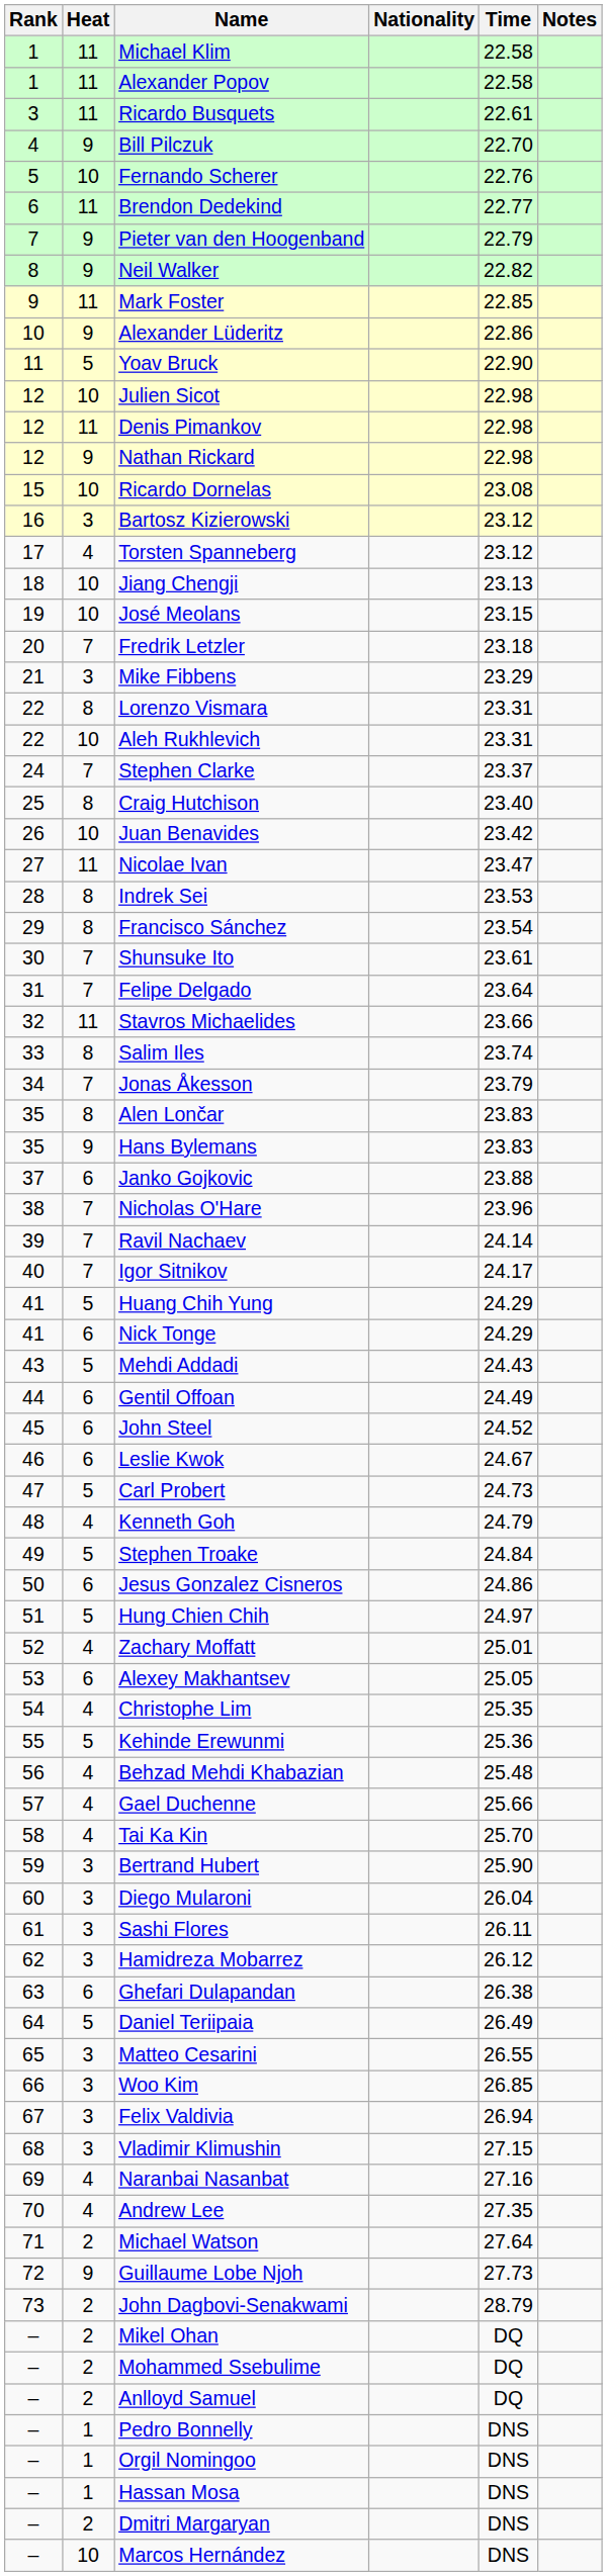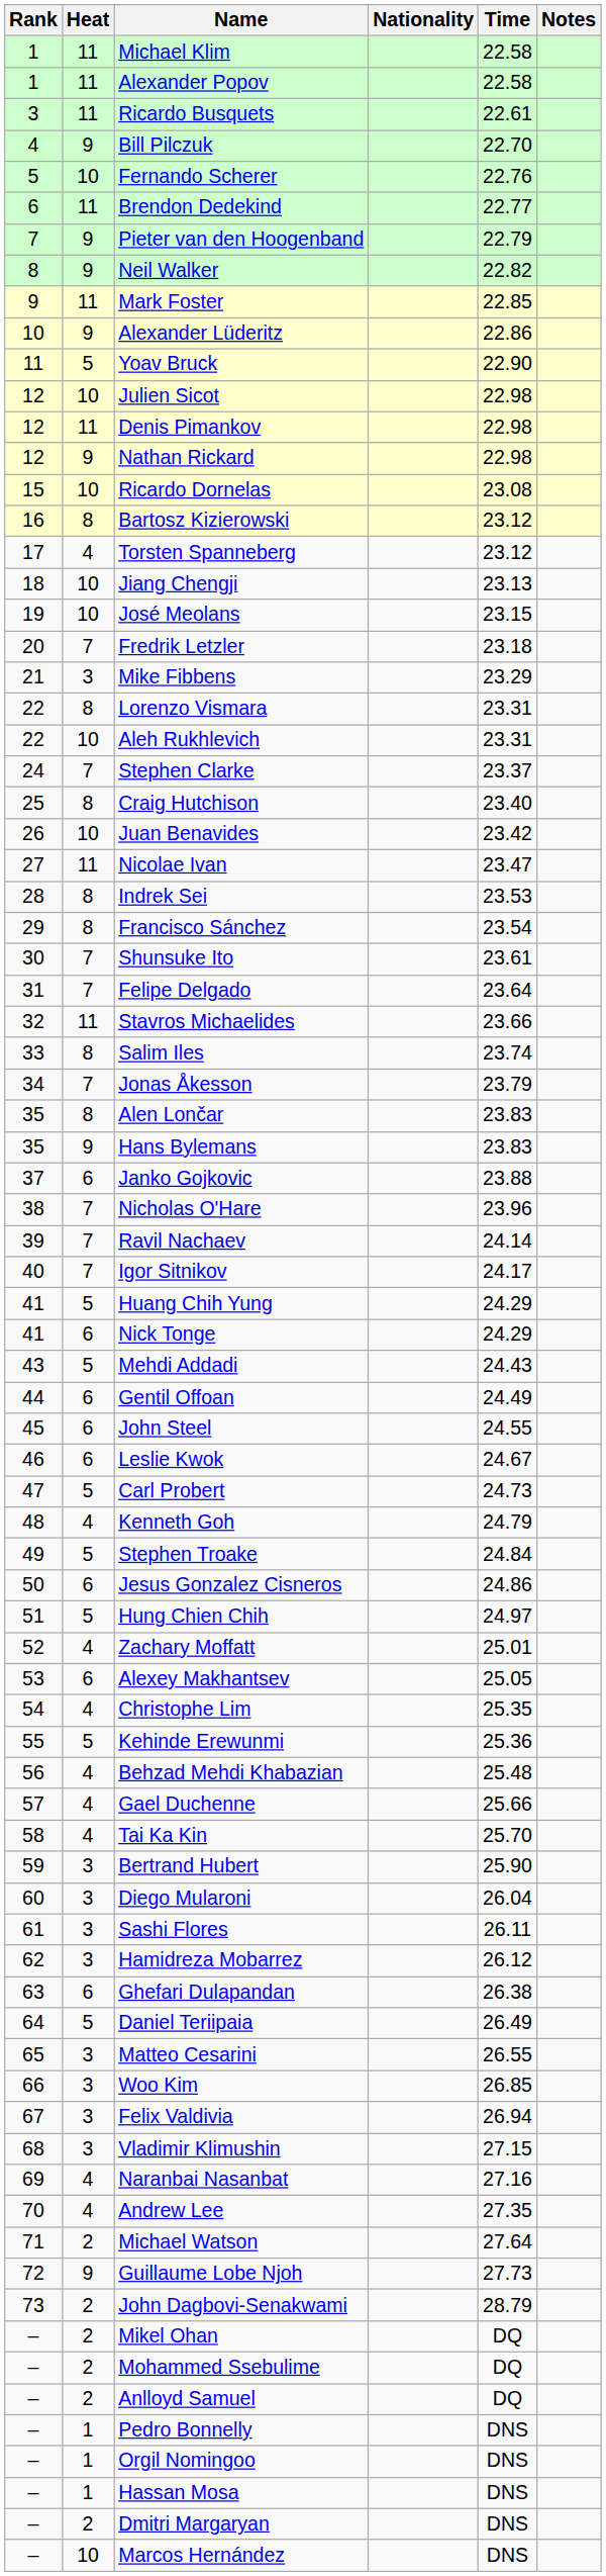 <table class="wikitable sortable" style="text-align:center">
 <tr>
 <th>Rank</th>
 <th>Heat</th>
 <th>Name</th>
 <th>Nationality</th>
 <th>Time</th>
 <th>Notes</th>
 </tr>
 <tr bgcolor=ccffcc>
 <td>1</td>
 <td>11</td>
 <td align=left><a href='#'>Michael Klim</a></td>
 <td align=left></td>
 <td>22.58</td>
 <td></td>
 </tr>
 <tr bgcolor=ccffcc>
 <td>1</td>
 <td>11</td>
 <td align=left><a href='#'>Alexander Popov</a></td>
 <td align=left></td>
 <td>22.58</td>
 <td></td>
 </tr>
 <tr bgcolor=ccffcc>
 <td>3</td>
 <td>11</td>
 <td align=left><a href='#'>Ricardo Busquets</a></td>
 <td align=left></td>
 <td>22.61</td>
 <td></td>
 </tr>
 <tr bgcolor=ccffcc>
 <td>4</td>
 <td>9</td>
 <td align=left><a href='#'>Bill Pilczuk</a></td>
 <td align=left></td>
 <td>22.70</td>
 <td></td>
 </tr>
 <tr bgcolor=ccffcc>
 <td>5</td>
 <td>10</td>
 <td align=left><a href='#'>Fernando Scherer</a></td>
 <td align=left></td>
 <td>22.76</td>
 <td></td>
 </tr>
 <tr bgcolor=ccffcc>
 <td>6</td>
 <td>11</td>
 <td align=left><a href='#'>Brendon Dedekind</a></td>
 <td align=left></td>
 <td>22.77</td>
 <td></td>
 </tr>
 <tr bgcolor=ccffcc>
 <td>7</td>
 <td>9</td>
 <td align=left><a href='#'>Pieter van den Hoogenband</a></td>
 <td align=left></td>
 <td>22.79</td>
 <td></td>
 </tr>
 <tr bgcolor=ccffcc>
 <td>8</td>
 <td>9</td>
 <td align=left><a href='#'>Neil Walker</a></td>
 <td align=left></td>
 <td>22.82</td>
 <td></td>
 </tr>
 <tr bgcolor=ffffcc>
 <td>9</td>
 <td>11</td>
 <td align=left><a href='#'>Mark Foster</a></td>
 <td align=left></td>
 <td>22.85</td>
 <td></td>
 </tr>
 <tr bgcolor=ffffcc>
 <td>10</td>
 <td>9</td>
 <td align=left><a href='#'>Alexander Lüderitz</a></td>
 <td align=left></td>
 <td>22.86</td>
 <td></td>
 </tr>
 <tr bgcolor=ffffcc>
 <td>11</td>
 <td>5</td>
 <td align=left><a href='#'>Yoav Bruck</a></td>
 <td align=left></td>
 <td>22.90</td>
 <td></td>
 </tr>
 <tr bgcolor=ffffcc>
 <td>12</td>
 <td>10</td>
 <td align=left><a href='#'>Julien Sicot</a></td>
 <td align=left></td>
 <td>22.98</td>
 <td></td>
 </tr>
 <tr bgcolor=ffffcc>
 <td>12</td>
 <td>11</td>
 <td align=left><a href='#'>Denis Pimankov</a></td>
 <td align=left></td>
 <td>22.98</td>
 <td></td>
 </tr>
 <tr bgcolor=ffffcc>
 <td>12</td>
 <td>9</td>
 <td align=left><a href='#'>Nathan Rickard</a></td>
 <td align=left></td>
 <td>22.98</td>
 <td></td>
 </tr>
 <tr bgcolor=ffffcc>
 <td>15</td>
 <td>10</td>
 <td align=left><a href='#'>Ricardo Dornelas</a></td>
 <td align=left></td>
 <td>23.08</td>
 <td></td>
 </tr>
 <tr bgcolor=ffffcc>
 <td>16</td>
-<td>3</td>
+<td>8</td>
 <td align=left><a href='#'>Bartosz Kizierowski</a></td>
 <td align=left></td>
 <td>23.12</td>
 <td></td>
 </tr>
 <tr>
 <td>17</td>
 <td>4</td>
 <td align=left><a href='#'>Torsten Spanneberg</a></td>
 <td align=left></td>
 <td>23.12</td>
 <td></td>
 </tr>
 <tr>
 <td>18</td>
 <td>10</td>
 <td align=left><a href='#'>Jiang Chengji</a></td>
 <td align=left></td>
 <td>23.13</td>
 <td></td>
 </tr>
 <tr>
 <td>19</td>
 <td>10</td>
 <td align=left><a href='#'>José Meolans</a></td>
 <td align=left></td>
 <td>23.15</td>
 <td></td>
 </tr>
 <tr>
 <td>20</td>
 <td>7</td>
 <td align=left><a href='#'>Fredrik Letzler</a></td>
 <td align=left></td>
 <td>23.18</td>
 <td></td>
 </tr>
 <tr>
 <td>21</td>
 <td>3</td>
 <td align=left><a href='#'>Mike Fibbens</a></td>
 <td align=left></td>
 <td>23.29</td>
 <td></td>
 </tr>
 <tr>
 <td>22</td>
 <td>8</td>
 <td align=left><a href='#'>Lorenzo Vismara</a></td>
 <td align=left></td>
 <td>23.31</td>
 <td></td>
 </tr>
 <tr>
 <td>22</td>
 <td>10</td>
 <td align=left><a href='#'>Aleh Rukhlevich</a></td>
 <td align=left></td>
 <td>23.31</td>
 <td></td>
 </tr>
 <tr>
 <td>24</td>
 <td>7</td>
 <td align=left><a href='#'>Stephen Clarke</a></td>
 <td align=left></td>
 <td>23.37</td>
 <td></td>
 </tr>
 <tr>
 <td>25</td>
 <td>8</td>
 <td align=left><a href='#'>Craig Hutchison</a></td>
 <td align=left></td>
 <td>23.40</td>
 <td></td>
 </tr>
 <tr>
 <td>26</td>
 <td>10</td>
 <td align=left><a href='#'>Juan Benavides</a></td>
 <td align=left></td>
 <td>23.42</td>
 <td></td>
 </tr>
 <tr>
 <td>27</td>
 <td>11</td>
 <td align=left><a href='#'>Nicolae Ivan</a></td>
 <td align=left></td>
 <td>23.47</td>
 <td></td>
 </tr>
 <tr>
 <td>28</td>
 <td>8</td>
 <td align=left><a href='#'>Indrek Sei</a></td>
 <td align=left></td>
 <td>23.53</td>
 <td></td>
 </tr>
 <tr>
 <td>29</td>
 <td>8</td>
 <td align=left><a href='#'>Francisco Sánchez</a></td>
 <td align=left></td>
 <td>23.54</td>
 <td></td>
 </tr>
 <tr>
 <td>30</td>
 <td>7</td>
 <td align=left><a href='#'>Shunsuke Ito</a></td>
 <td align=left></td>
 <td>23.61</td>
 <td></td>
 </tr>
 <tr>
 <td>31</td>
 <td>7</td>
 <td align=left><a href='#'>Felipe Delgado</a></td>
 <td align=left></td>
 <td>23.64</td>
 <td></td>
 </tr>
 <tr>
 <td>32</td>
 <td>11</td>
 <td align=left><a href='#'>Stavros Michaelides</a></td>
 <td align=left></td>
 <td>23.66</td>
 <td></td>
 </tr>
 <tr>
 <td>33</td>
 <td>8</td>
 <td align=left><a href='#'>Salim Iles</a></td>
 <td align=left></td>
 <td>23.74</td>
 <td></td>
 </tr>
 <tr>
 <td>34</td>
 <td>7</td>
 <td align=left><a href='#'>Jonas Åkesson</a></td>
 <td align=left></td>
 <td>23.79</td>
 <td></td>
 </tr>
 <tr>
 <td>35</td>
 <td>8</td>
 <td align=left><a href='#'>Alen Lončar</a></td>
 <td align=left></td>
 <td>23.83</td>
 <td></td>
 </tr>
 <tr>
 <td>35</td>
 <td>9</td>
 <td align=left><a href='#'>Hans Bylemans</a></td>
 <td align=left></td>
 <td>23.83</td>
 <td></td>
 </tr>
 <tr>
 <td>37</td>
 <td>6</td>
 <td align=left><a href='#'>Janko Gojkovic</a></td>
 <td align=left></td>
 <td>23.88</td>
 <td></td>
 </tr>
 <tr>
 <td>38</td>
 <td>7</td>
 <td align=left><a href='#'>Nicholas O'Hare</a></td>
 <td align=left></td>
 <td>23.96</td>
 <td></td>
 </tr>
 <tr>
 <td>39</td>
 <td>7</td>
 <td align=left><a href='#'>Ravil Nachaev</a></td>
 <td align=left></td>
 <td>24.14</td>
 <td></td>
 </tr>
 <tr>
 <td>40</td>
 <td>7</td>
 <td align=left><a href='#'>Igor Sitnikov</a></td>
 <td align=left></td>
 <td>24.17</td>
 <td></td>
 </tr>
 <tr>
 <td>41</td>
 <td>5</td>
 <td align=left><a href='#'>Huang Chih Yung</a></td>
 <td align=left></td>
 <td>24.29</td>
 <td></td>
 </tr>
 <tr>
 <td>41</td>
 <td>6</td>
 <td align=left><a href='#'>Nick Tonge</a></td>
 <td align=left></td>
 <td>24.29</td>
 <td></td>
 </tr>
 <tr>
 <td>43</td>
 <td>5</td>
 <td align=left><a href='#'>Mehdi Addadi</a></td>
 <td align=left></td>
 <td>24.43</td>
 <td></td>
 </tr>
 <tr>
 <td>44</td>
 <td>6</td>
 <td align=left><a href='#'>Gentil Offoan</a></td>
 <td align=left></td>
 <td>24.49</td>
 <td></td>
 </tr>
 <tr>
 <td>45</td>
 <td>6</td>
 <td align=left><a href='#'>John Steel</a></td>
 <td align=left></td>
-<td>24.52</td>
+<td>24.55</td>
 <td></td>
 </tr>
 <tr>
 <td>46</td>
 <td>6</td>
 <td align=left><a href='#'>Leslie Kwok</a></td>
 <td align=left></td>
 <td>24.67</td>
 <td></td>
 </tr>
 <tr>
 <td>47</td>
 <td>5</td>
 <td align=left><a href='#'>Carl Probert</a></td>
 <td align=left></td>
 <td>24.73</td>
 <td></td>
 </tr>
 <tr>
 <td>48</td>
 <td>4</td>
 <td align=left><a href='#'>Kenneth Goh</a></td>
 <td align=left></td>
 <td>24.79</td>
 <td></td>
 </tr>
 <tr>
 <td>49</td>
 <td>5</td>
 <td align=left><a href='#'>Stephen Troake</a></td>
 <td align=left></td>
 <td>24.84</td>
 <td></td>
 </tr>
 <tr>
 <td>50</td>
 <td>6</td>
 <td align=left><a href='#'>Jesus Gonzalez Cisneros</a></td>
 <td align=left></td>
 <td>24.86</td>
 <td></td>
 </tr>
 <tr>
 <td>51</td>
 <td>5</td>
 <td align=left><a href='#'>Hung Chien Chih</a></td>
 <td align=left></td>
 <td>24.97</td>
 <td></td>
 </tr>
 <tr>
 <td>52</td>
 <td>4</td>
 <td align=left><a href='#'>Zachary Moffatt</a></td>
 <td align=left></td>
 <td>25.01</td>
 <td></td>
 </tr>
 <tr>
 <td>53</td>
 <td>6</td>
 <td align=left><a href='#'>Alexey Makhantsev</a></td>
 <td align=left></td>
 <td>25.05</td>
 <td></td>
 </tr>
 <tr>
 <td>54</td>
 <td>4</td>
 <td align=left><a href='#'>Christophe Lim</a></td>
 <td align=left></td>
 <td>25.35</td>
 <td></td>
 </tr>
 <tr>
 <td>55</td>
 <td>5</td>
 <td align=left><a href='#'>Kehinde Erewunmi</a></td>
 <td align=left></td>
 <td>25.36</td>
 <td></td>
 </tr>
 <tr>
 <td>56</td>
 <td>4</td>
 <td align=left><a href='#'>Behzad Mehdi Khabazian</a></td>
 <td align=left></td>
 <td>25.48</td>
 <td></td>
 </tr>
 <tr>
 <td>57</td>
 <td>4</td>
 <td align=left><a href='#'>Gael Duchenne</a></td>
 <td align=left></td>
 <td>25.66</td>
 <td></td>
 </tr>
 <tr>
 <td>58</td>
 <td>4</td>
 <td align=left><a href='#'>Tai Ka Kin</a></td>
 <td align=left></td>
 <td>25.70</td>
 <td></td>
 </tr>
 <tr>
 <td>59</td>
 <td>3</td>
 <td align=left><a href='#'>Bertrand Hubert</a></td>
 <td align=left></td>
 <td>25.90</td>
 <td></td>
 </tr>
 <tr>
 <td>60</td>
 <td>3</td>
 <td align=left><a href='#'>Diego Mularoni</a></td>
 <td align=left></td>
 <td>26.04</td>
 <td></td>
 </tr>
 <tr>
 <td>61</td>
 <td>3</td>
 <td align=left><a href='#'>Sashi Flores</a></td>
 <td align=left></td>
 <td>26.11</td>
 <td></td>
 </tr>
 <tr>
 <td>62</td>
 <td>3</td>
 <td align=left><a href='#'>Hamidreza Mobarrez</a></td>
 <td align=left></td>
 <td>26.12</td>
 <td></td>
 </tr>
 <tr>
 <td>63</td>
 <td>6</td>
 <td align=left><a href='#'>Ghefari Dulapandan</a></td>
 <td align=left></td>
 <td>26.38</td>
 <td></td>
 </tr>
 <tr>
 <td>64</td>
 <td>5</td>
 <td align=left><a href='#'>Daniel Teriipaia</a></td>
 <td align=left></td>
 <td>26.49</td>
 <td></td>
 </tr>
 <tr>
 <td>65</td>
 <td>3</td>
 <td align=left><a href='#'>Matteo Cesarini</a></td>
 <td align=left></td>
 <td>26.55</td>
 <td></td>
 </tr>
 <tr>
 <td>66</td>
 <td>3</td>
 <td align=left><a href='#'>Woo Kim</a></td>
 <td align=left></td>
 <td>26.85</td>
 <td></td>
 </tr>
 <tr>
 <td>67</td>
 <td>3</td>
 <td align=left><a href='#'>Felix Valdivia</a></td>
 <td align=left></td>
 <td>26.94</td>
 <td></td>
 </tr>
 <tr>
 <td>68</td>
 <td>3</td>
 <td align=left><a href='#'>Vladimir Klimushin</a></td>
 <td align=left></td>
 <td>27.15</td>
 <td></td>
 </tr>
 <tr>
 <td>69</td>
 <td>4</td>
 <td align=left><a href='#'>Naranbai Nasanbat</a></td>
 <td align=left></td>
 <td>27.16</td>
 <td></td>
 </tr>
 <tr>
 <td>70</td>
 <td>4</td>
 <td align=left><a href='#'>Andrew Lee</a></td>
 <td align=left></td>
 <td>27.35</td>
 <td></td>
 </tr>
 <tr>
 <td>71</td>
 <td>2</td>
 <td align=left><a href='#'>Michael Watson</a></td>
 <td align=left></td>
 <td>27.64</td>
 <td></td>
 </tr>
 <tr>
 <td>72</td>
 <td>9</td>
 <td align=left><a href='#'>Guillaume Lobe Njoh</a></td>
 <td align=left></td>
 <td>27.73</td>
 <td></td>
 </tr>
 <tr>
 <td>73</td>
 <td>2</td>
 <td align=left><a href='#'>John Dagbovi-Senakwami</a></td>
 <td align=left></td>
 <td>28.79</td>
 <td></td>
 </tr>
 <tr>
 <td>–</td>
 <td>2</td>
 <td align=left><a href='#'>Mikel Ohan</a></td>
 <td align=left></td>
 <td>DQ</td>
 <td></td>
 </tr>
 <tr>
 <td>–</td>
 <td>2</td>
 <td align=left><a href='#'>Mohammed Ssebulime</a></td>
 <td align=left></td>
 <td>DQ</td>
 <td></td>
 </tr>
 <tr>
 <td>–</td>
 <td>2</td>
 <td align=left><a href='#'>Anlloyd Samuel</a></td>
 <td align=left></td>
 <td>DQ</td>
 <td></td>
 </tr>
 <tr>
 <td>–</td>
 <td>1</td>
 <td align=left><a href='#'>Pedro Bonnelly</a></td>
 <td align=left></td>
 <td>DNS</td>
 <td></td>
 </tr>
 <tr>
 <td>–</td>
 <td>1</td>
 <td align=left><a href='#'>Orgil Nomingoo</a></td>
 <td align=left></td>
 <td>DNS</td>
 <td></td>
 </tr>
 <tr>
 <td>–</td>
 <td>1</td>
 <td align=left><a href='#'>Hassan Mosa</a></td>
 <td align=left></td>
 <td>DNS</td>
 <td></td>
 </tr>
 <tr>
 <td>–</td>
 <td>2</td>
 <td align=left><a href='#'>Dmitri Margaryan</a></td>
 <td align=left></td>
 <td>DNS</td>
 <td></td>
 </tr>
 <tr>
 <td>–</td>
 <td>10</td>
 <td align=left><a href='#'>Marcos Hernández</a></td>
 <td align=left></td>
 <td>DNS</td>
 <td></td>
 </tr>
 </table>
